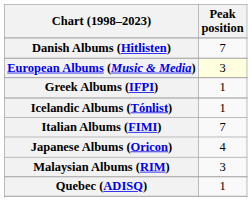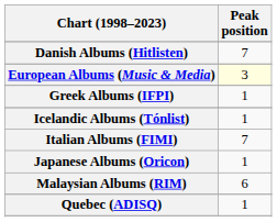 <table class="wikitable sortable plainrowheaders" style="text-align:center">
 <tr>
 <th scope="col">Chart (1998–2023)</th>
 <th scope="col">Peak<br>position</th>
 </tr>
 <tr>
 </tr>
 <tr>
 </tr>
 <tr>
 </tr>
 <tr>
 </tr>
 <tr>
 </tr>
 <tr>
 </tr>
 <tr>
 <th scope="row">Danish Albums (<a href='#'>Hitlisten</a>)</th>
 <td>7</td>
 </tr>
 <tr>
 </tr>
 <tr>
 <th scope="row"><a href='#'>European Albums</a> (<em><a href='#'>Music & Media</a></em>)</th>
 <td style="background: lightyellow;">3</td>
 </tr>
 <tr>
 </tr>
 <tr>
 </tr>
 <tr>
 </tr>
 <tr>
 <th scope="row">Greek Albums (<a href='#'>IFPI</a>)</th>
 <td>1</td>
 </tr>
 <tr>
 </tr>
 <tr>
 <th scope="row">Icelandic Albums (<a href='#'>Tónlist</a>)</th>
 <td>1</td>
 </tr>
 <tr>
 <th scope="row">Italian Albums (<a href='#'>FIMI</a>)</th>
 <td>7</td>
 </tr>
 <tr>
 <th scope="row">Japanese Albums (<a href='#'>Oricon</a>)</th>
-<td>4</td>
+<td>1</td>
 </tr>
 <tr>
 <th scope="row">Malaysian Albums (<a href='#'>RIM</a>)</th>
-<td>3</td>
+<td>6</td>
 </tr>
 <tr>
 </tr>
 <tr>
 </tr>
 <tr>
 </tr>
 <tr>
 <th scope="row">Quebec (<a href='#'>ADISQ</a>)</th>
 <td>1</td>
 </tr>
 <tr>
 </tr>
 <tr>
 </tr>
 <tr>
 </tr>
 <tr>
 </tr>
 <tr>
 </tr>
 <tr>
 </tr>
 <tr>
 </tr>
 <tr>
 </tr>
 </table>
